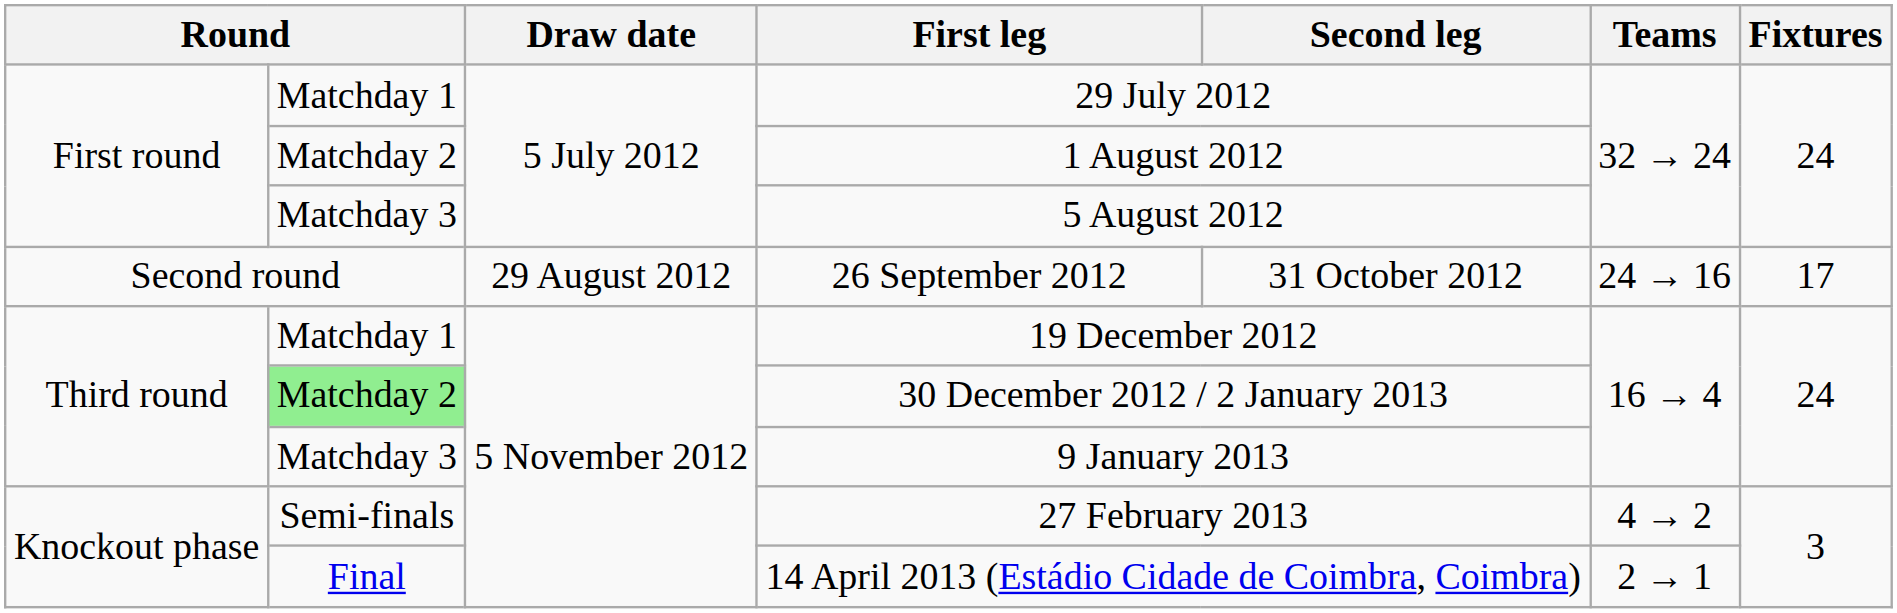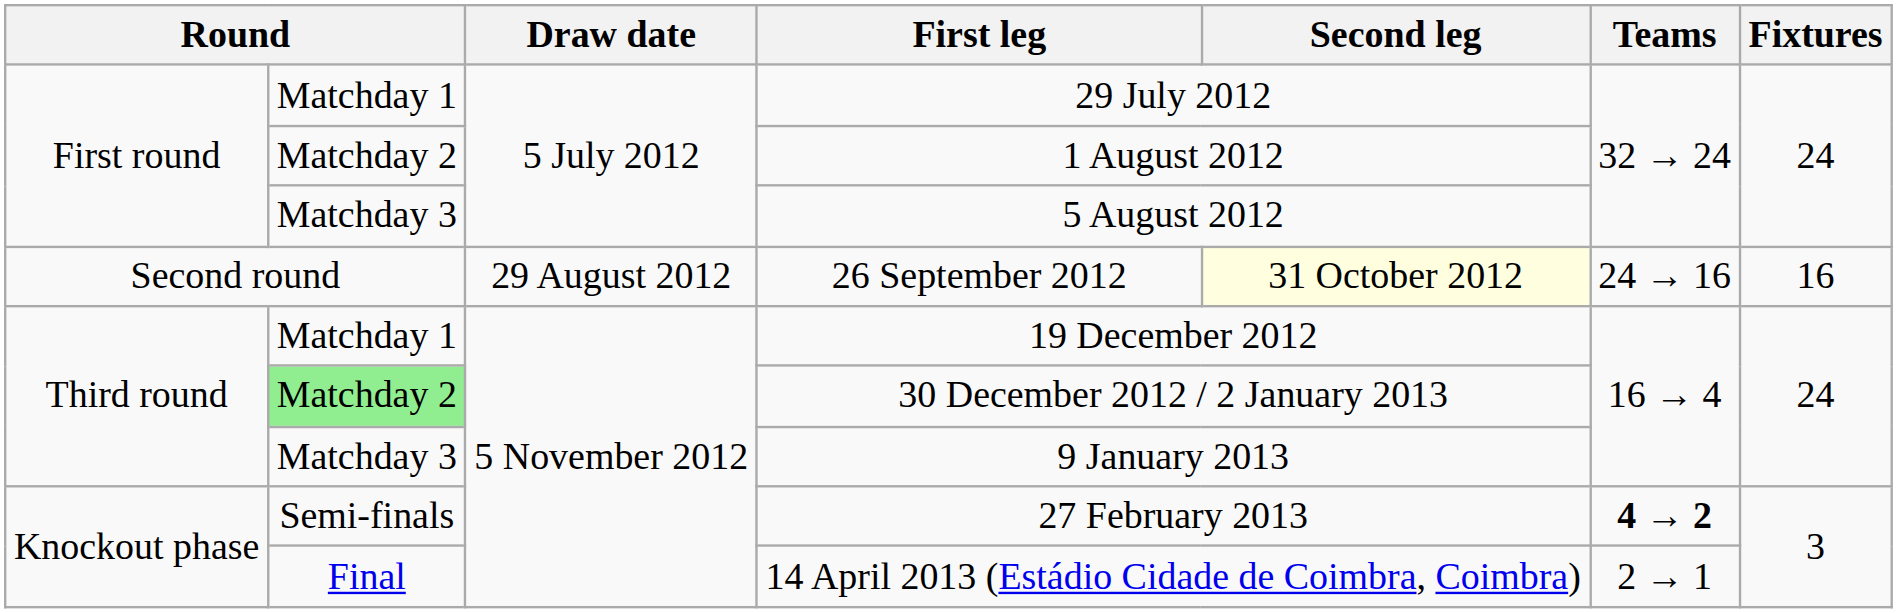 <table class="wikitable" style="text-align:center;">
 <tr>
 <th colspan="2">Round</th>
 <th>Draw date</th>
 <th>First leg</th>
 <th>Second leg</th>
 <th>Teams</th>
 <th>Fixtures</th>
 </tr>
 <tr>
 <td rowspan="3">First round</td>
 <td>Matchday 1</td>
 <td rowspan="3">5 July 2012</td>
 <td colspan="2">29 July 2012</td>
 <td rowspan="3">32 → 24</td>
 <td rowspan="3">24</td>
 </tr>
 <tr>
 <td>Matchday 2</td>
 <td colspan="2">1 August 2012</td>
 </tr>
 <tr>
 <td>Matchday 3</td>
 <td colspan="2">5 August 2012</td>
 </tr>
 <tr>
 <td colspan="2">Second round</td>
 <td>29 August 2012</td>
 <td>26 September 2012</td>
-<td>31 October 2012</td>
+<td style="background: lightyellow;">31 October 2012</td>
 <td>24 → 16</td>
-<td>17</td>
+<td>16</td>
 </tr>
 <tr>
 <td rowspan="3">Third round</td>
 <td>Matchday 1</td>
 <td rowspan="5">5 November 2012</td>
 <td colspan="2">19 December 2012</td>
 <td rowspan="3">16 → 4</td>
 <td rowspan="3">24</td>
 </tr>
 <tr>
 <td style="background: lightgreen;">Matchday 2</td>
 <td colspan="2">30 December 2012 / 2 January 2013</td>
 </tr>
 <tr>
 <td>Matchday 3</td>
 <td colspan="2">9 January 2013</td>
 </tr>
 <tr>
 <td rowspan="2">Knockout phase</td>
 <td>Semi-finals</td>
 <td colspan="2">27 February 2013</td>
-<td>4 → 2</td>
+<td><strong>4 → 2</strong></td>
 <td rowspan="2">3</td>
 </tr>
 <tr>
 <td><a href='#'>Final</a></td>
 <td colspan="2">14 April 2013 (<a href='#'>Estádio Cidade de Coimbra</a>, <a href='#'>Coimbra</a>)</td>
 <td>2 → 1</td>
 </tr>
 </table>
